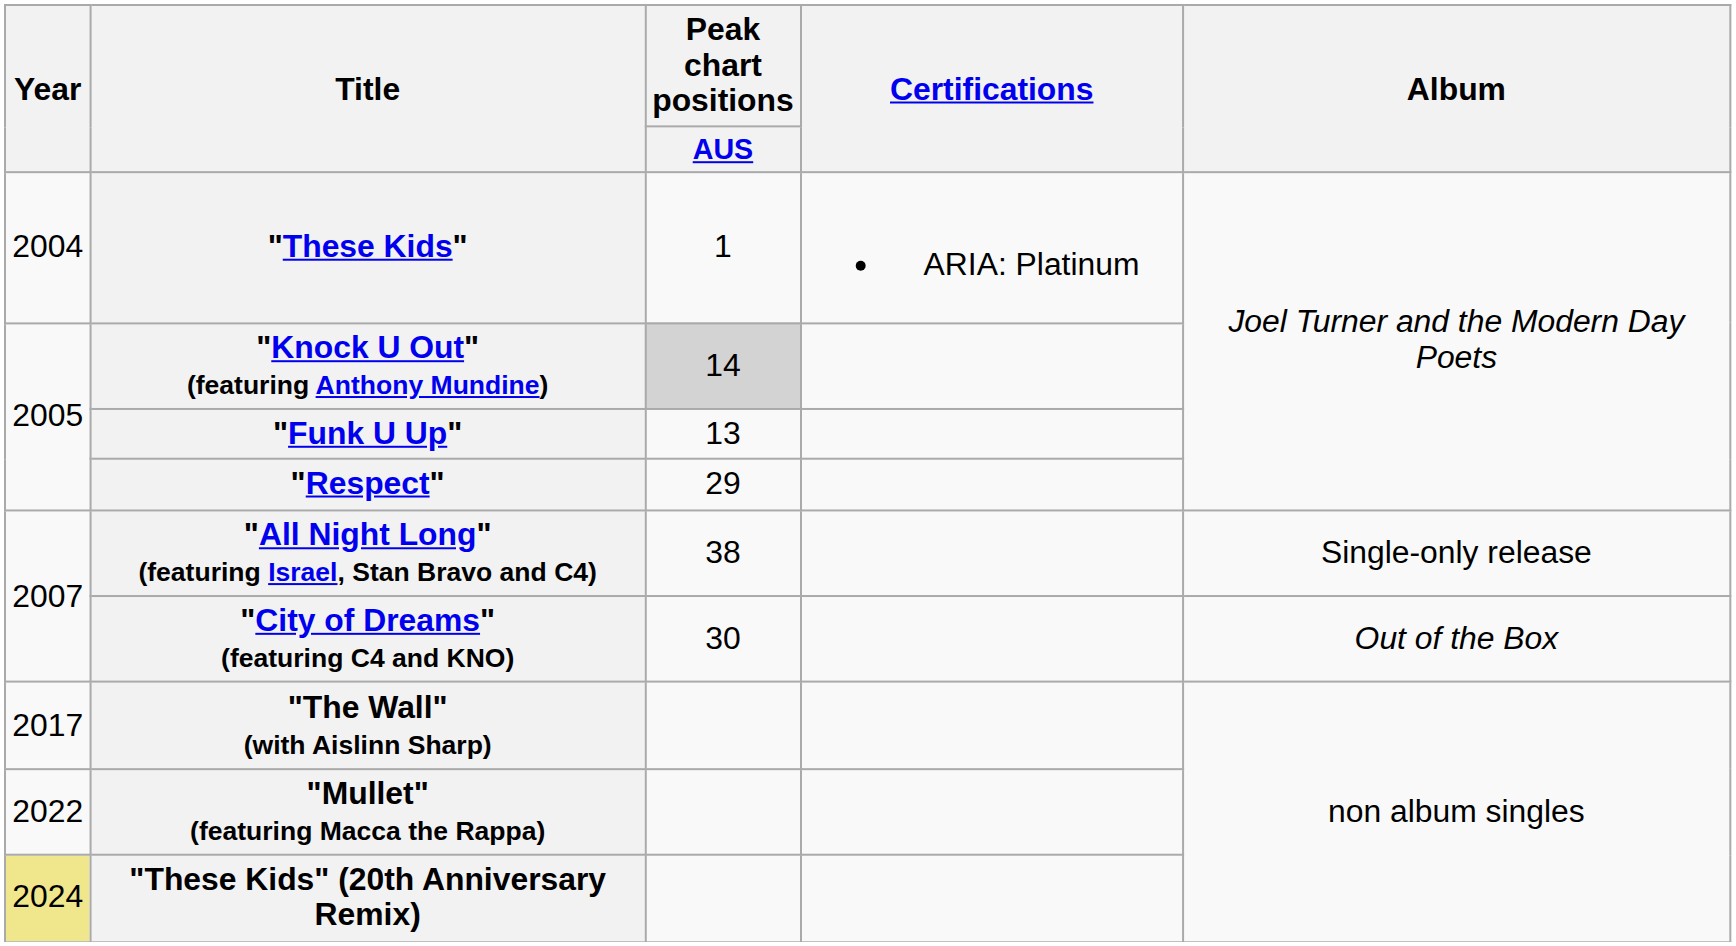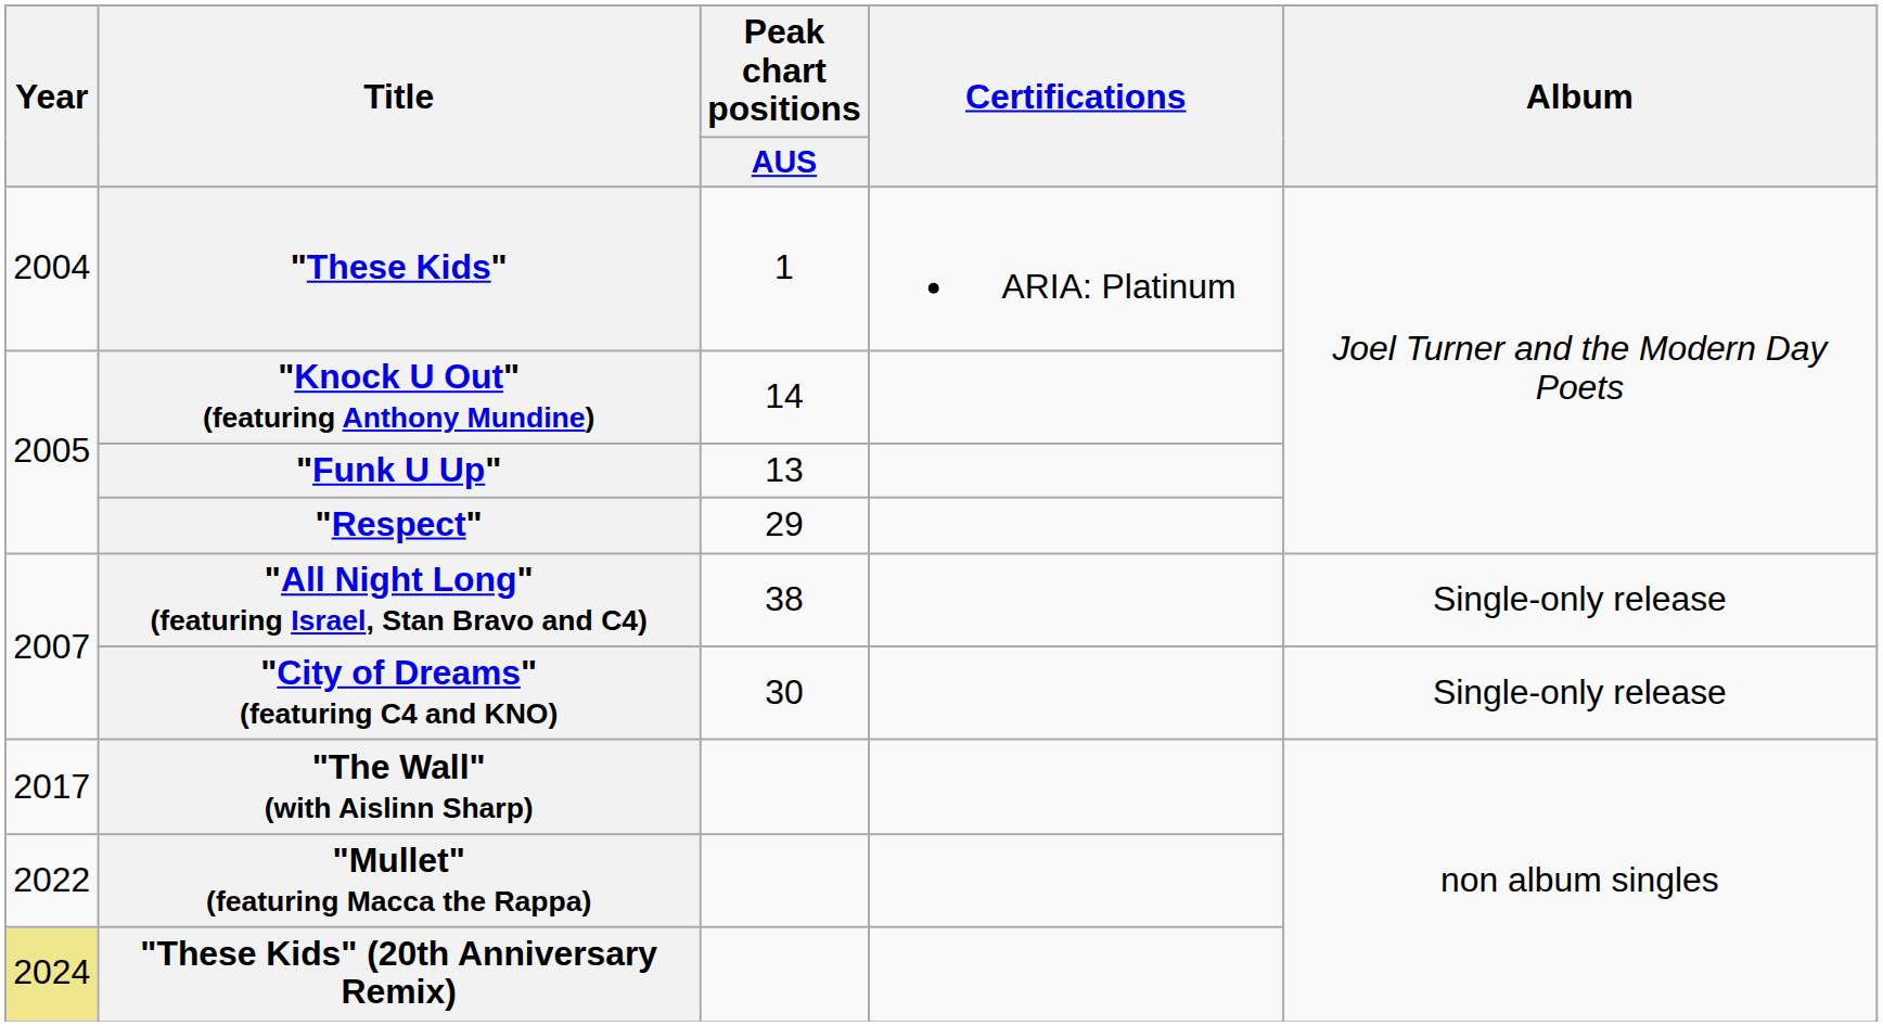 <table class="wikitable plainrowheaders" style="text-align:center;">
 <tr>
 <th scope="col" rowspan="2" style="width:1em;">Year</th>
 <th scope="col" rowspan="2" style="width:18em;">Title</th>
 <th scope="col" colspan="1">Peak chart positions</th>
 <th scope="col" rowspan="2" style="width:12em;"><a href='#'>Certifications</a></th>
 <th scope="col" rowspan="2" style="width:18em;">Album</th>
 </tr>
 <tr>
 <th scope="col" style="width:3em;font-size:90%;"><a href='#'>AUS</a><br></th>
 </tr>
 <tr>
 <td>2004</td>
 <th scope="row">"<a href='#'>These Kids</a>"</th>
 <td>1</td>
 <td><br><ul><li>ARIA: Platinum</li></ul></td>
 <td rowspan="4"><em>Joel Turner and the Modern Day Poets</em></td>
 </tr>
 <tr>
 <td rowspan="3">2005</td>
 <th scope="row">"<a href='#'>Knock U Out</a>"<br><small>(featuring <a href='#'>Anthony Mundine</a>)</small></th>
-<td style="background: lightgrey;">14</td>
+<td>14</td>
 <td></td>
 </tr>
 <tr>
 <th scope="row">"<a href='#'>Funk U Up</a>"</th>
 <td>13</td>
 <td></td>
 </tr>
 <tr>
 <th scope="row">"<a href='#'>Respect</a>"</th>
 <td>29</td>
 <td></td>
 </tr>
 <tr>
 <td rowspan="2">2007</td>
 <th scope="row">"<a href='#'>All Night Long</a>"<br><small>(featuring <a href='#'>Israel</a>, Stan Bravo and C4)</small></th>
 <td>38</td>
 <td></td>
 <td>Single-only release</td>
 </tr>
 <tr>
 <th scope="row">"<a href='#'>City of Dreams</a>"<br><small>(featuring C4 and KNO)</small></th>
 <td>30</td>
 <td></td>
-<td><em>Out of the Box</em></td>
+<td>Single-only release</td>
 </tr>
 <tr>
 <td>2017</td>
 <th scope="row">"The Wall"<br><small>(with Aislinn Sharp)</small></th>
 <td></td>
 <td></td>
 <td rowspan="3">non album singles</td>
 </tr>
 <tr>
 <td>2022</td>
 <th scope="row">"Mullet"<br><small>(featuring Macca the Rappa)</small></th>
 <td></td>
 <td></td>
 </tr>
 <tr>
 <td style="background: khaki;">2024</td>
 <th scope="row">"These Kids" (20th Anniversary Remix)</th>
 <td></td>
 <td></td>
 </tr>
 </table>
